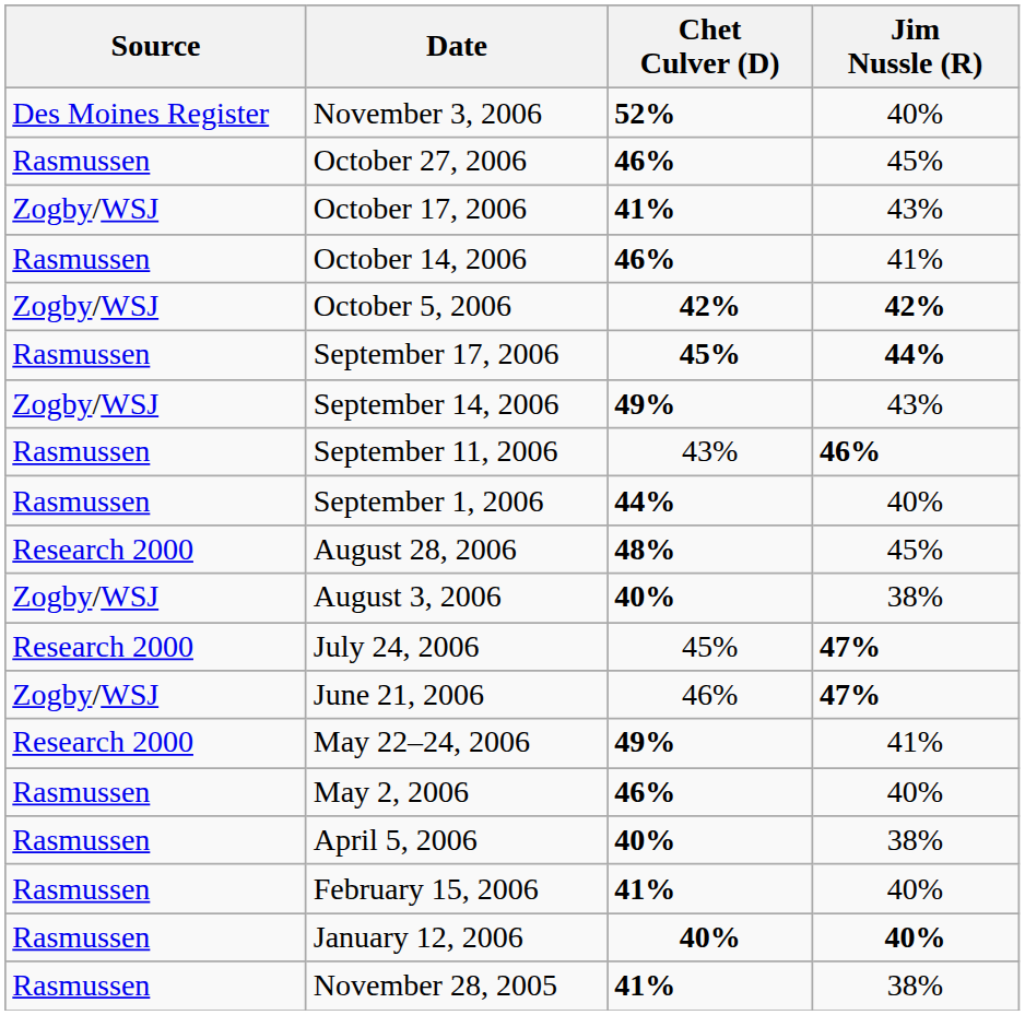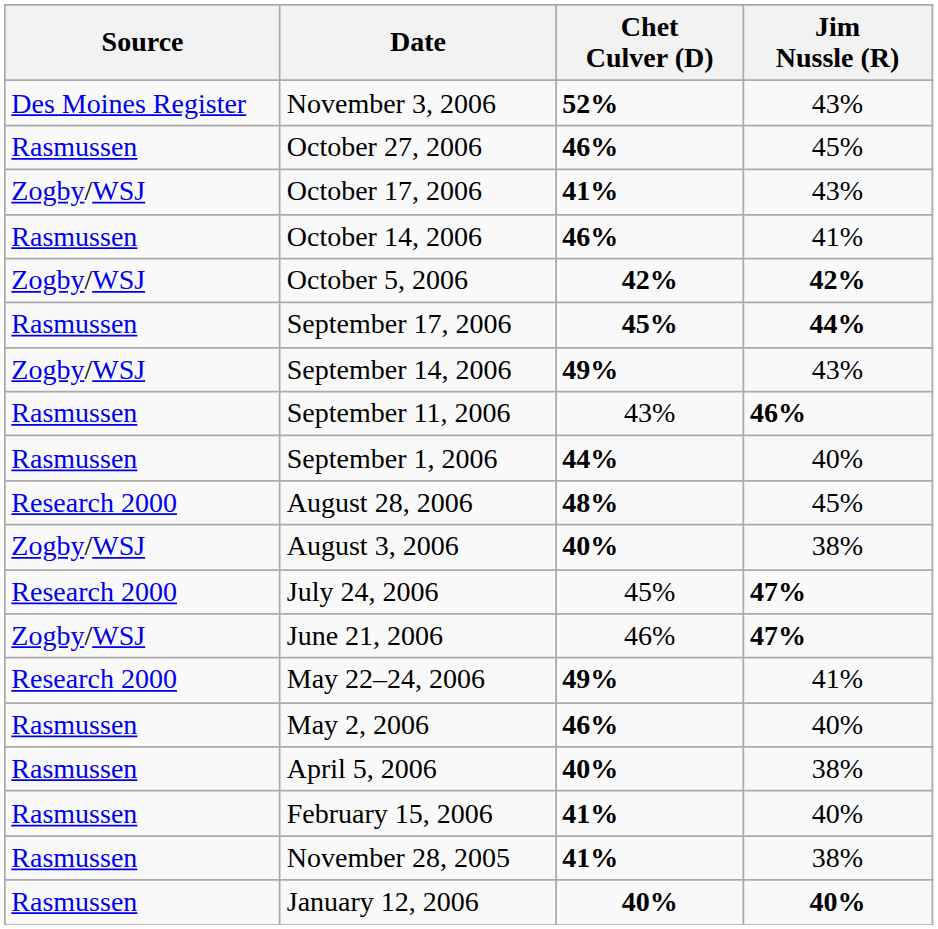 <table class="wikitable">
 <tr>
 <th width=150px>Source</th>
 <th width=150px>Date</th>
 <th width=100px>Chet<br>Culver (D)</th>
 <th width=100px>Jim<br>Nussle (R)</th>
 </tr>
 <tr>
 <td><a href='#'>Des Moines Register</a></td>
 <td>November 3, 2006</td>
 <td><strong>52%</strong></td>
-<td align=center>40%</td>
+<td align=center>43%</td>
 </tr>
 <tr>
 <td><a href='#'>Rasmussen</a></td>
 <td>October 27, 2006</td>
 <td><strong>46%</strong></td>
 <td align=center>45%</td>
 </tr>
 <tr>
 <td><a href='#'>Zogby</a>/<a href='#'>WSJ</a></td>
 <td>October 17, 2006</td>
 <td><strong>41%</strong></td>
 <td align=center>43%</td>
 </tr>
 <tr>
 <td><a href='#'>Rasmussen</a></td>
 <td>October 14, 2006</td>
 <td><strong>46%</strong></td>
 <td align=center>41%</td>
 </tr>
 <tr>
 <td><a href='#'>Zogby</a>/<a href='#'>WSJ</a></td>
 <td>October 5, 2006</td>
 <td align=center><strong>42%</strong></td>
 <td align=center><strong>42%</strong></td>
 </tr>
 <tr>
 <td><a href='#'>Rasmussen</a></td>
 <td>September 17, 2006</td>
 <td align=center><strong>45%</strong></td>
 <td align=center><strong>44%</strong></td>
 </tr>
 <tr>
 <td><a href='#'>Zogby</a>/<a href='#'>WSJ</a></td>
 <td>September 14, 2006</td>
 <td><strong>49%</strong></td>
 <td align=center>43%</td>
 </tr>
 <tr>
 <td><a href='#'>Rasmussen</a></td>
 <td>September 11, 2006</td>
 <td align=center>43%</td>
 <td><strong>46%</strong></td>
 </tr>
 <tr>
 <td><a href='#'>Rasmussen</a></td>
 <td>September 1, 2006</td>
 <td><strong>44%</strong></td>
 <td align=center>40%</td>
 </tr>
 <tr>
 <td><a href='#'>Research 2000</a></td>
 <td>August 28, 2006</td>
 <td><strong>48%</strong></td>
 <td align=center>45%</td>
 </tr>
 <tr>
 <td><a href='#'>Zogby</a>/<a href='#'>WSJ</a></td>
 <td>August 3, 2006</td>
 <td><strong>40%</strong></td>
 <td align=center>38%</td>
 </tr>
 <tr>
 <td><a href='#'>Research 2000</a></td>
 <td>July 24, 2006</td>
 <td align=center>45%</td>
 <td><strong>47%</strong></td>
 </tr>
 <tr>
 <td><a href='#'>Zogby</a>/<a href='#'>WSJ</a></td>
 <td>June 21, 2006</td>
 <td align=center>46%</td>
 <td><strong>47%</strong></td>
 </tr>
 <tr>
 <td><a href='#'>Research 2000</a></td>
 <td>May 22–24, 2006</td>
 <td><strong>49%</strong></td>
 <td align=center>41%</td>
 </tr>
 <tr>
 <td><a href='#'>Rasmussen</a></td>
 <td>May 2, 2006</td>
 <td><strong>46%</strong></td>
 <td align=center>40%</td>
 </tr>
 <tr>
 <td><a href='#'>Rasmussen</a></td>
 <td>April 5, 2006</td>
 <td><strong>40%</strong></td>
 <td align=center>38%</td>
 </tr>
 <tr>
 <td><a href='#'>Rasmussen</a></td>
 <td>February 15, 2006</td>
 <td><strong>41%</strong></td>
 <td align=center>40%</td>
 </tr>
 <tr>
 <td><a href='#'>Rasmussen</a></td>
+<td>November 28, 2005</td>
+<td><strong>41%</strong></td>
+<td align=center>38%</td>
+</tr>
+<tr>
+<td><a href='#'>Rasmussen</a></td>
 <td>January 12, 2006</td>
 <td align=center><strong>40%</strong></td>
 <td align=center><strong>40%</strong></td>
 </tr>
 <tr>
-<td><a href='#'>Rasmussen</a></td>
-<td>November 28, 2005</td>
-<td><strong>41%</strong></td>
-<td align=center>38%</td>
-</tr>
-<tr>
 </tr>
 </table>
